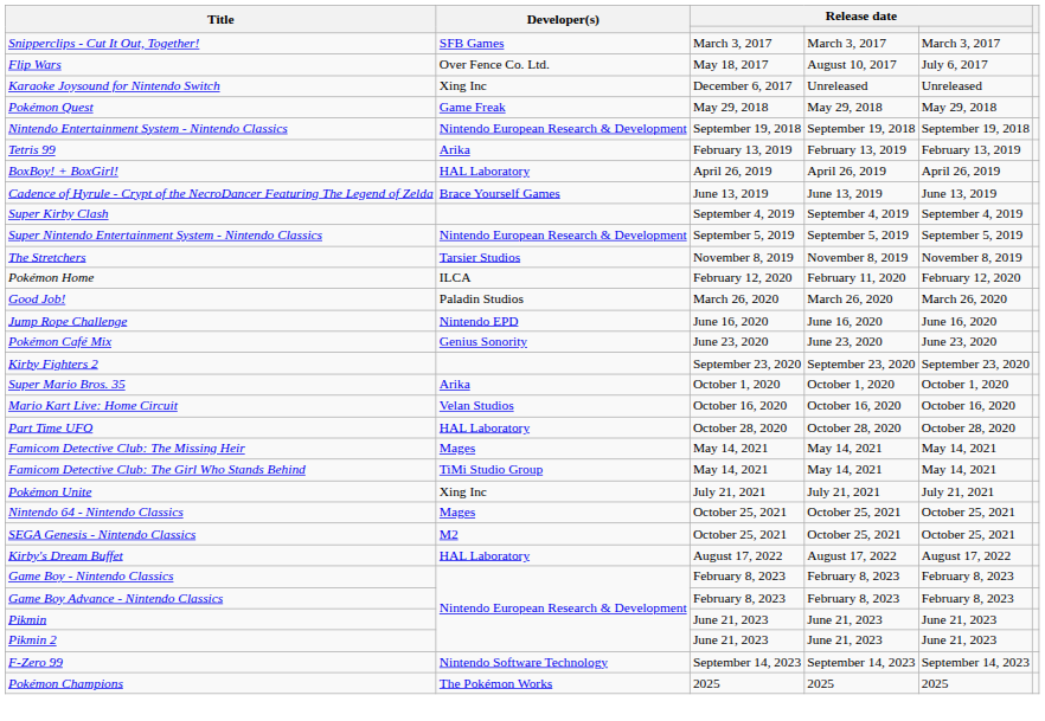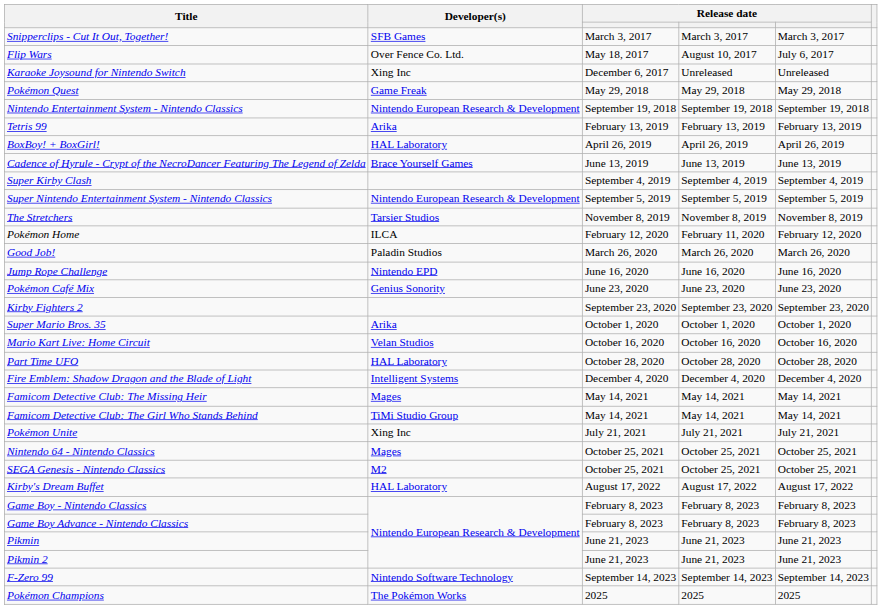 <table class="wikitable plainrowheaders sortable">
 <tr>
 <th rowspan="2">Title</th>
 <th rowspan="2">Developer(s)</th>
 <th colspan="3">Release date</th>
 <th rowspan="2" class="unsortable"></th>
 </tr>
 <tr>
 <th data-sort-type="date"></th>
 <th data-sort-type="date"></th>
 <th data-sort-type="date"></th>
 </tr>
 <tr>
 <td><em><a href='#'>Snipperclips - Cut It Out, Together!</a></em></td>
 <td><a href='#'>SFB Games</a></td>
 <td>March 3, 2017</td>
 <td>March 3, 2017</td>
 <td>March 3, 2017</td>
 <td></td>
 </tr>
 <tr>
 <td><em><a href='#'>Flip Wars</a></em></td>
 <td>Over Fence Co. Ltd.</td>
 <td>May 18, 2017</td>
 <td>August 10, 2017</td>
 <td>July 6, 2017</td>
 <td></td>
 </tr>
 <tr>
 <td><em><a href='#'>Karaoke Joysound for Nintendo Switch</a></em></td>
 <td>Xing Inc</td>
 <td>December 6, 2017</td>
 <td>Unreleased</td>
 <td>Unreleased</td>
 <td></td>
 </tr>
 <tr>
 <td><em><a href='#'>Pokémon Quest</a></em></td>
 <td><a href='#'>Game Freak</a></td>
 <td>May 29, 2018</td>
 <td>May 29, 2018</td>
 <td>May 29, 2018</td>
 <td></td>
 </tr>
 <tr>
 <td><em><a href='#'>Nintendo Entertainment System - Nintendo Classics</a></em></td>
 <td><a href='#'>Nintendo European Research & Development</a></td>
 <td>September 19, 2018</td>
 <td>September 19, 2018</td>
 <td>September 19, 2018</td>
 <td></td>
 </tr>
 <tr>
 <td><em><a href='#'>Tetris 99</a></em></td>
 <td><a href='#'>Arika</a></td>
 <td>February 13, 2019</td>
 <td>February 13, 2019</td>
 <td>February 13, 2019</td>
 <td></td>
 </tr>
 <tr>
 <td><em><a href='#'>BoxBoy! + BoxGirl!</a></em></td>
 <td><a href='#'>HAL Laboratory</a></td>
 <td>April 26, 2019</td>
 <td>April 26, 2019</td>
 <td>April 26, 2019</td>
 <td></td>
 </tr>
 <tr>
 <td><em><a href='#'>Cadence of Hyrule - Crypt of the NecroDancer Featuring The Legend of Zelda</a></em></td>
 <td><a href='#'>Brace Yourself Games</a></td>
 <td>June 13, 2019</td>
 <td>June 13, 2019</td>
 <td>June 13, 2019</td>
 <td></td>
 </tr>
 <tr>
 <td><em><a href='#'>Super Kirby Clash</a></em></td>
 <td></td>
 <td>September 4, 2019</td>
 <td>September 4, 2019</td>
 <td>September 4, 2019</td>
 <td></td>
 </tr>
 <tr>
 <td><em><a href='#'>Super Nintendo Entertainment System - Nintendo Classics</a></em></td>
 <td><a href='#'>Nintendo European Research & Development</a></td>
 <td>September 5, 2019</td>
 <td>September 5, 2019</td>
 <td>September 5, 2019</td>
 <td></td>
 </tr>
 <tr>
 <td><em><a href='#'>The Stretchers</a></em></td>
 <td><a href='#'>Tarsier Studios</a></td>
 <td>November 8, 2019</td>
 <td>November 8, 2019</td>
 <td>November 8, 2019</td>
 <td></td>
 </tr>
 <tr>
 <td><em>Pokémon Home</em></td>
 <td>ILCA</td>
 <td>February 12, 2020</td>
 <td>February 11, 2020</td>
 <td>February 12, 2020</td>
 <td></td>
 </tr>
 <tr>
 <td><em><a href='#'>Good Job!</a></em></td>
 <td>Paladin Studios</td>
 <td>March 26, 2020</td>
 <td>March 26, 2020</td>
 <td>March 26, 2020</td>
 <td></td>
 </tr>
 <tr>
 <td><em><a href='#'>Jump Rope Challenge</a></em></td>
 <td><a href='#'>Nintendo EPD</a></td>
 <td>June 16, 2020</td>
 <td>June 16, 2020</td>
 <td>June 16, 2020</td>
 <td></td>
 </tr>
 <tr>
 <td><em><a href='#'>Pokémon Café Mix</a></em></td>
 <td><a href='#'>Genius Sonority</a></td>
 <td>June 23, 2020</td>
 <td>June 23, 2020</td>
 <td>June 23, 2020</td>
 <td></td>
 </tr>
 <tr>
 <td><em><a href='#'>Kirby Fighters 2</a></em></td>
 <td></td>
 <td>September 23, 2020</td>
 <td>September 23, 2020</td>
 <td>September 23, 2020</td>
 <td></td>
 </tr>
 <tr>
 <td><em><a href='#'>Super Mario Bros. 35</a></em></td>
 <td><a href='#'>Arika</a></td>
 <td>October 1, 2020</td>
 <td>October 1, 2020</td>
 <td>October 1, 2020</td>
 <td></td>
 </tr>
 <tr>
 <td><em><a href='#'>Mario Kart Live: Home Circuit</a></em></td>
 <td><a href='#'>Velan Studios</a></td>
 <td>October 16, 2020</td>
 <td>October 16, 2020</td>
 <td>October 16, 2020</td>
 <td></td>
 </tr>
 <tr>
 <td><em><a href='#'>Part Time UFO</a></em></td>
 <td><a href='#'>HAL Laboratory</a></td>
 <td>October 28, 2020</td>
 <td>October 28, 2020</td>
 <td>October 28, 2020</td>
 <td></td>
 </tr>
 <tr>
+<td><em><a href='#'>Fire Emblem: Shadow Dragon and the Blade of Light</a></em></td>
+<td><a href='#'>Intelligent Systems</a></td>
+<td>December 4, 2020</td>
+<td>December 4, 2020</td>
+<td>December 4, 2020</td>
+<td></td>
+</tr>
+<tr>
 <td><em><a href='#'>Famicom Detective Club: The Missing Heir</a></em></td>
 <td><a href='#'>Mages</a></td>
 <td>May 14, 2021</td>
 <td>May 14, 2021</td>
 <td>May 14, 2021</td>
 <td></td>
 </tr>
 <tr>
 <td><em><a href='#'>Famicom Detective Club: The Girl Who Stands Behind</a></em></td>
 <td><a href='#'>TiMi Studio Group</a></td>
 <td>May 14, 2021</td>
 <td>May 14, 2021</td>
 <td>May 14, 2021</td>
 <td></td>
 </tr>
 <tr>
 <td><em><a href='#'>Pokémon Unite</a></em></td>
 <td>Xing Inc</td>
 <td>July 21, 2021</td>
 <td>July 21, 2021</td>
 <td>July 21, 2021</td>
 <td></td>
 </tr>
 <tr>
 <td><em><a href='#'>Nintendo 64 - Nintendo Classics</a></em></td>
 <td><a href='#'>Mages</a></td>
 <td>October 25, 2021</td>
 <td>October 25, 2021</td>
 <td>October 25, 2021</td>
 <td></td>
 </tr>
 <tr>
 <td><em><a href='#'>SEGA Genesis - Nintendo Classics</a></em></td>
 <td><a href='#'>M2</a></td>
 <td>October 25, 2021</td>
 <td>October 25, 2021</td>
 <td>October 25, 2021</td>
 <td></td>
 </tr>
 <tr>
 <td><em><a href='#'>Kirby's Dream Buffet</a></em></td>
 <td><a href='#'>HAL Laboratory</a></td>
 <td>August 17, 2022</td>
 <td>August 17, 2022</td>
 <td>August 17, 2022</td>
 <td></td>
 </tr>
 <tr>
 <td><em><a href='#'>Game Boy - Nintendo Classics</a></em></td>
 <td rowspan="4"><a href='#'>Nintendo European Research & Development</a></td>
 <td>February 8, 2023</td>
 <td>February 8, 2023</td>
 <td>February 8, 2023</td>
 <td></td>
 </tr>
 <tr>
 <td><em><a href='#'>Game Boy Advance - Nintendo Classics</a></em></td>
 <td>February 8, 2023</td>
 <td>February 8, 2023</td>
 <td>February 8, 2023</td>
 <td></td>
 </tr>
 <tr>
 <td><em><a href='#'>Pikmin</a></em></td>
 <td>June 21, 2023</td>
 <td>June 21, 2023</td>
 <td>June 21, 2023</td>
 <td></td>
 </tr>
 <tr>
 <td><em><a href='#'>Pikmin 2</a></em></td>
 <td>June 21, 2023</td>
 <td>June 21, 2023</td>
 <td>June 21, 2023</td>
 <td></td>
 </tr>
 <tr>
 <td><em><a href='#'>F-Zero 99</a></em></td>
 <td><a href='#'>Nintendo Software Technology</a></td>
 <td>September 14, 2023</td>
 <td>September 14, 2023</td>
 <td>September 14, 2023</td>
 <td></td>
 </tr>
 <tr>
 <td><em><a href='#'>Pokémon Champions</a></em></td>
 <td><a href='#'>The Pokémon Works</a></td>
 <td>2025</td>
 <td>2025</td>
 <td>2025</td>
 <td></td>
 </tr>
 </table>
